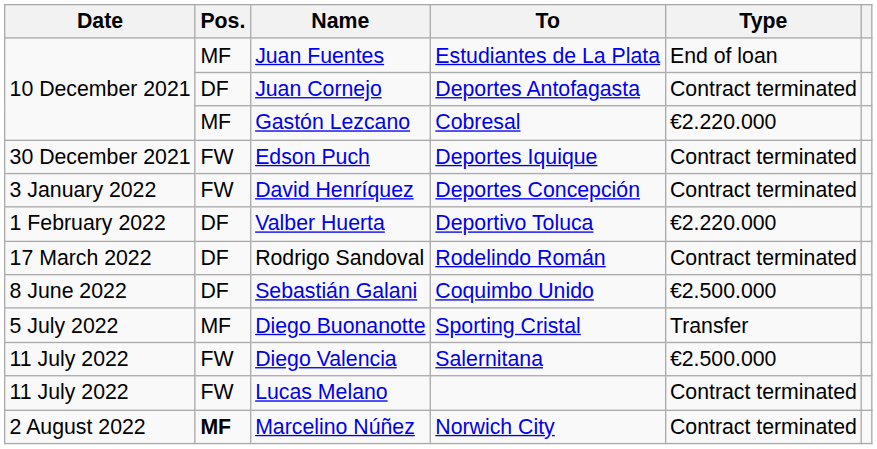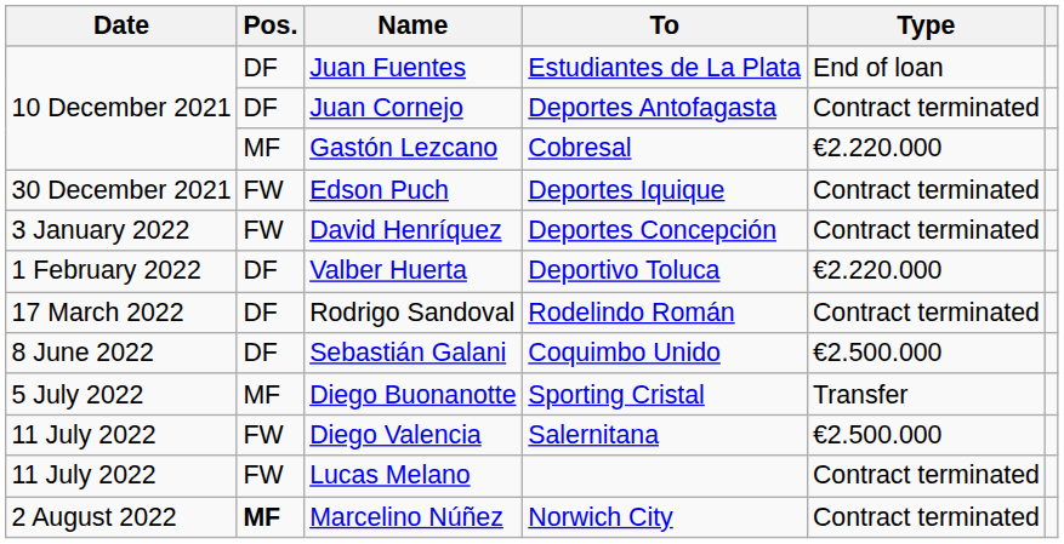 <table class="wikitable">
 <tr>
 <th>Date</th>
 <th>Pos.</th>
 <th>Name</th>
 <th>To</th>
 <th>Type</th>
 <th></th>
 </tr>
 <tr>
 <td rowspan="3">10 December 2021</td>
-<td>MF</td>
+<td>DF</td>
 <td> <a href='#'>Juan Fuentes</a></td>
 <td> <a href='#'>Estudiantes de La Plata</a></td>
 <td>End of loan</td>
 <td></td>
 </tr>
 <tr>
 <td>DF</td>
 <td> <a href='#'>Juan Cornejo</a></td>
 <td><a href='#'>Deportes Antofagasta</a></td>
 <td>Contract terminated</td>
 <td></td>
 </tr>
 <tr>
 <td>MF</td>
 <td> <a href='#'>Gastón Lezcano</a></td>
 <td><a href='#'>Cobresal</a></td>
 <td>€2.220.000</td>
 <td></td>
 </tr>
 <tr>
 <td>30 December 2021</td>
 <td>FW</td>
 <td> <a href='#'>Edson Puch</a></td>
 <td><a href='#'>Deportes Iquique</a></td>
 <td>Contract terminated</td>
 <td></td>
 </tr>
 <tr>
 <td>3 January 2022</td>
 <td>FW</td>
 <td> <a href='#'>David Henríquez</a></td>
 <td><a href='#'>Deportes Concepción</a></td>
 <td>Contract terminated</td>
 <td></td>
 </tr>
 <tr>
 <td>1 February 2022</td>
 <td>DF</td>
 <td> <a href='#'>Valber Huerta</a></td>
 <td> <a href='#'>Deportivo Toluca</a></td>
 <td>€2.220.000</td>
 <td></td>
 </tr>
 <tr>
 <td>17 March 2022</td>
 <td>DF</td>
 <td> Rodrigo Sandoval</td>
 <td><a href='#'>Rodelindo Román</a></td>
 <td>Contract terminated</td>
 <td></td>
 </tr>
 <tr>
 <td>8 June 2022</td>
 <td>DF</td>
 <td> <a href='#'>Sebastián Galani</a></td>
 <td><a href='#'>Coquimbo Unido</a></td>
 <td>€2.500.000</td>
 <td></td>
 </tr>
 <tr>
 <td>5 July 2022</td>
 <td>MF</td>
 <td> <a href='#'>Diego Buonanotte</a></td>
 <td> <a href='#'>Sporting Cristal</a></td>
 <td>Transfer</td>
 <td></td>
 </tr>
 <tr>
 <td>11 July 2022</td>
 <td>FW</td>
 <td> <a href='#'>Diego Valencia</a></td>
 <td> <a href='#'>Salernitana</a></td>
 <td>€2.500.000</td>
 <td></td>
 </tr>
 <tr>
 <td>11 July 2022</td>
 <td>FW</td>
 <td> <a href='#'>Lucas Melano</a></td>
 <td></td>
 <td>Contract terminated</td>
 <td></td>
 </tr>
 <tr>
 <td>2 August 2022</td>
 <td><strong>MF</strong></td>
 <td> <a href='#'>Marcelino Núñez</a></td>
 <td> <a href='#'>Norwich City</a></td>
 <td>Contract terminated</td>
 <td></td>
 </tr>
 </table>
